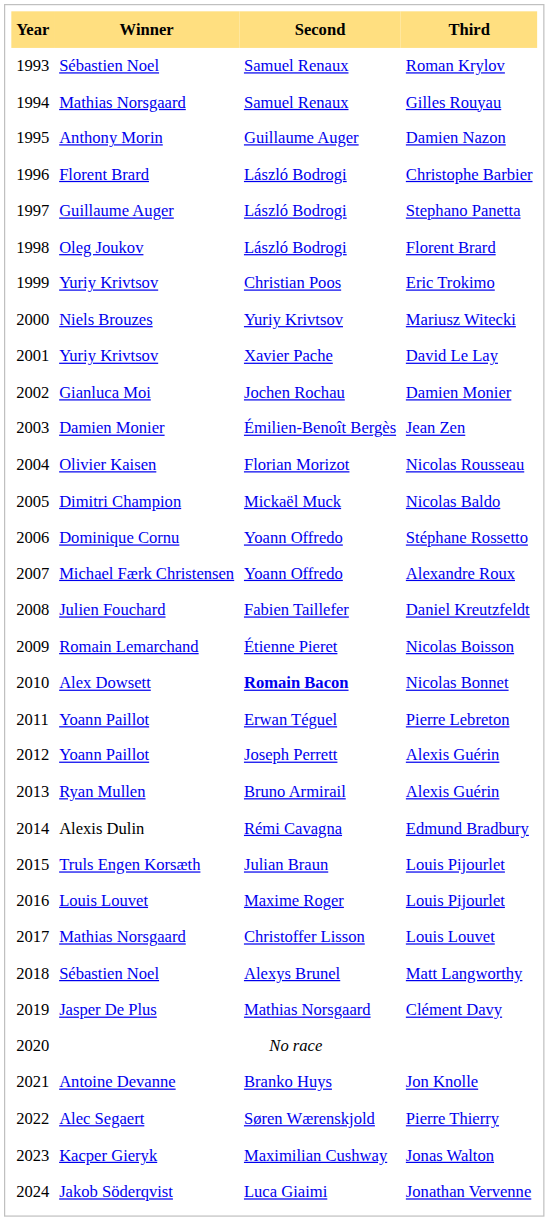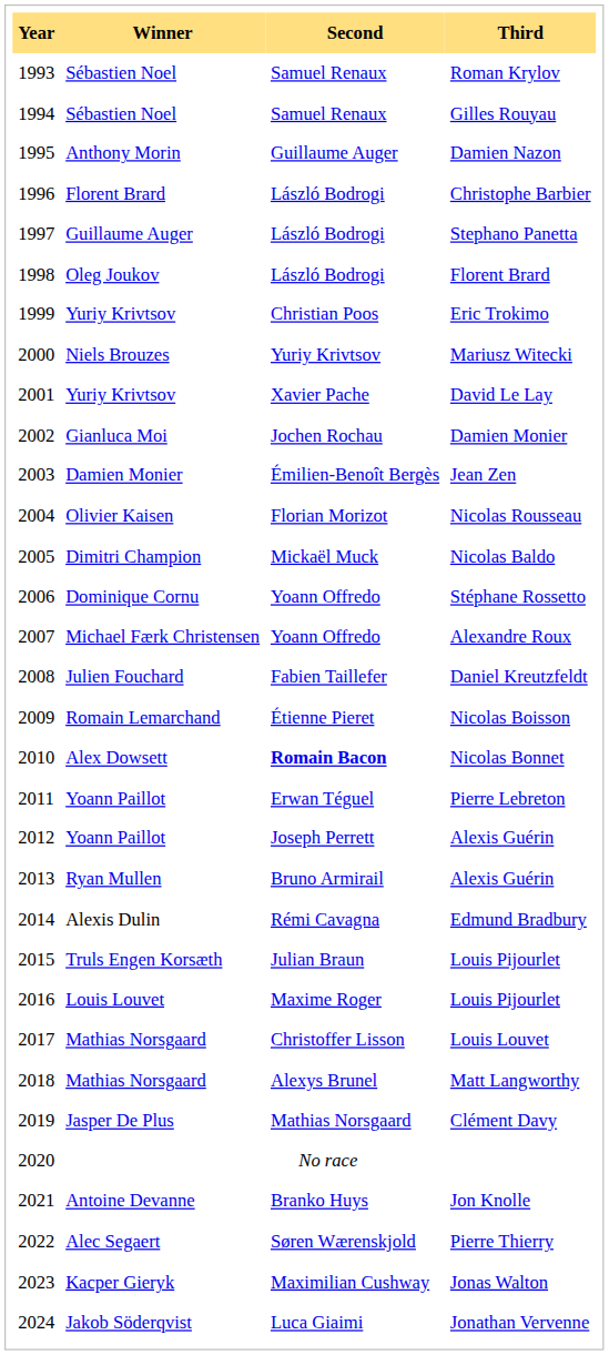 <table cellpadding="4" cellspacing="0"  style="border: 1px solid silver; color: black; margin: 0 0 0.5em 0; background-color: white; padding: 5px; text-align: left; font-size:85%; vertical-align: top; line-height:1.6em;">
 <tr>
 <th scope=col; align="center" bgcolor="FFDF80">Year</th>
 <th scope=col; align="center" bgcolor="FFDF80">Winner</th>
 <th scope=col; align="center" bgcolor="FFDF80">Second</th>
 <th scope=col; align="center" bgcolor="FFDF80">Third</th>
 </tr>
 <tr>
 <td>1993</td>
 <td> <a href='#'>Sébastien Noel</a></td>
 <td> <a href='#'>Samuel Renaux</a></td>
 <td> <a href='#'>Roman Krylov</a></td>
 </tr>
 <tr>
 <td>1994</td>
-<td> <a href='#'>Mathias Norsgaard</a></td>
+<td> <a href='#'>Sébastien Noel</a></td>
 <td> <a href='#'>Samuel Renaux</a></td>
 <td> <a href='#'>Gilles Rouyau</a></td>
 </tr>
 <tr>
 <td>1995</td>
 <td> <a href='#'>Anthony Morin</a></td>
 <td> <a href='#'>Guillaume Auger</a></td>
 <td> <a href='#'>Damien Nazon</a></td>
 </tr>
 <tr>
 <td>1996</td>
 <td> <a href='#'>Florent Brard</a></td>
 <td> <a href='#'>László Bodrogi</a></td>
 <td> <a href='#'>Christophe Barbier</a></td>
 </tr>
 <tr>
 <td>1997</td>
 <td> <a href='#'>Guillaume Auger</a></td>
 <td> <a href='#'>László Bodrogi</a></td>
 <td> <a href='#'>Stephano Panetta</a></td>
 </tr>
 <tr>
 <td>1998</td>
 <td> <a href='#'>Oleg Joukov</a></td>
 <td> <a href='#'>László Bodrogi</a></td>
 <td> <a href='#'>Florent Brard</a></td>
 </tr>
 <tr>
 <td>1999</td>
 <td> <a href='#'>Yuriy Krivtsov</a></td>
 <td> <a href='#'>Christian Poos</a></td>
 <td> <a href='#'>Eric Trokimo</a></td>
 </tr>
 <tr>
 <td>2000</td>
 <td> <a href='#'>Niels Brouzes</a></td>
 <td> <a href='#'>Yuriy Krivtsov</a></td>
 <td> <a href='#'>Mariusz Witecki</a></td>
 </tr>
 <tr>
 <td>2001</td>
 <td> <a href='#'>Yuriy Krivtsov</a></td>
 <td> <a href='#'>Xavier Pache</a></td>
 <td> <a href='#'>David Le Lay</a></td>
 </tr>
 <tr>
 <td>2002</td>
 <td> <a href='#'>Gianluca Moi</a></td>
 <td> <a href='#'>Jochen Rochau</a></td>
 <td> <a href='#'>Damien Monier</a></td>
 </tr>
 <tr>
 <td>2003</td>
 <td> <a href='#'>Damien Monier</a></td>
 <td> <a href='#'>Émilien-Benoît Bergès</a></td>
 <td> <a href='#'>Jean Zen</a></td>
 </tr>
 <tr>
 <td>2004</td>
 <td> <a href='#'>Olivier Kaisen</a></td>
 <td> <a href='#'>Florian Morizot</a></td>
 <td> <a href='#'>Nicolas Rousseau</a></td>
 </tr>
 <tr>
 <td>2005</td>
 <td> <a href='#'>Dimitri Champion</a></td>
 <td> <a href='#'>Mickaël Muck</a></td>
 <td> <a href='#'>Nicolas Baldo</a></td>
 </tr>
 <tr>
 <td>2006</td>
 <td> <a href='#'>Dominique Cornu</a></td>
 <td> <a href='#'>Yoann Offredo</a></td>
 <td> <a href='#'>Stéphane Rossetto</a></td>
 </tr>
 <tr>
 <td>2007</td>
 <td> <a href='#'>Michael Færk Christensen</a></td>
 <td> <a href='#'>Yoann Offredo</a></td>
 <td> <a href='#'>Alexandre Roux</a></td>
 </tr>
 <tr>
 <td>2008</td>
 <td> <a href='#'>Julien Fouchard</a></td>
 <td> <a href='#'>Fabien Taillefer</a></td>
 <td> <a href='#'>Daniel Kreutzfeldt</a></td>
 </tr>
 <tr>
 <td>2009</td>
 <td> <a href='#'>Romain Lemarchand</a></td>
 <td> <a href='#'>Étienne Pieret</a></td>
 <td> <a href='#'>Nicolas Boisson</a></td>
 </tr>
 <tr>
 <td>2010</td>
 <td> <a href='#'>Alex Dowsett</a></td>
 <td><strong> <a href='#'>Romain Bacon</a></strong></td>
 <td> <a href='#'>Nicolas Bonnet</a></td>
 </tr>
 <tr>
 <td>2011</td>
 <td> <a href='#'>Yoann Paillot</a></td>
 <td> <a href='#'>Erwan Téguel</a></td>
 <td> <a href='#'>Pierre Lebreton</a></td>
 </tr>
 <tr>
 <td>2012</td>
 <td> <a href='#'>Yoann Paillot</a></td>
 <td> <a href='#'>Joseph Perrett</a></td>
 <td> <a href='#'>Alexis Guérin</a></td>
 </tr>
 <tr>
 <td>2013</td>
 <td> <a href='#'>Ryan Mullen</a></td>
 <td> <a href='#'>Bruno Armirail</a></td>
 <td> <a href='#'>Alexis Guérin</a></td>
 </tr>
 <tr>
 <td>2014</td>
 <td> Alexis Dulin</td>
 <td> <a href='#'>Rémi Cavagna</a></td>
 <td> <a href='#'>Edmund Bradbury</a></td>
 </tr>
 <tr>
 <td>2015</td>
 <td> <a href='#'>Truls Engen Korsæth</a></td>
 <td> <a href='#'>Julian Braun</a></td>
 <td> <a href='#'>Louis Pijourlet</a></td>
 </tr>
 <tr>
 <td>2016</td>
 <td> <a href='#'>Louis Louvet</a></td>
 <td> <a href='#'>Maxime Roger</a></td>
 <td> <a href='#'>Louis Pijourlet</a></td>
 </tr>
 <tr>
 <td>2017</td>
 <td> <a href='#'>Mathias Norsgaard</a></td>
 <td> <a href='#'>Christoffer Lisson</a></td>
 <td> <a href='#'>Louis Louvet</a></td>
 </tr>
 <tr>
 <td>2018</td>
-<td> <a href='#'>Sébastien Noel</a></td>
+<td> <a href='#'>Mathias Norsgaard</a></td>
 <td> <a href='#'>Alexys Brunel</a></td>
 <td> <a href='#'>Matt Langworthy</a></td>
 </tr>
 <tr>
 <td>2019</td>
 <td> <a href='#'>Jasper De Plus</a></td>
 <td> <a href='#'>Mathias Norsgaard</a></td>
 <td> <a href='#'>Clément Davy</a></td>
 </tr>
 <tr>
 <td>2020</td>
 <td colspan=3 align=center><em>No race</em></td>
 </tr>
 <tr>
 <td>2021</td>
 <td> <a href='#'>Antoine Devanne</a></td>
 <td> <a href='#'>Branko Huys</a></td>
 <td> <a href='#'>Jon Knolle</a></td>
 </tr>
 <tr>
 <td>2022</td>
 <td> <a href='#'>Alec Segaert</a></td>
 <td> <a href='#'>Søren Wærenskjold</a></td>
 <td> <a href='#'>Pierre Thierry</a></td>
 </tr>
 <tr>
 <td>2023</td>
 <td> <a href='#'>Kacper Gieryk</a></td>
 <td> <a href='#'>Maximilian Cushway</a></td>
 <td> <a href='#'>Jonas Walton</a></td>
 </tr>
 <tr>
 <td>2024</td>
 <td> <a href='#'>Jakob Söderqvist</a></td>
 <td> <a href='#'>Luca Giaimi</a></td>
 <td> <a href='#'>Jonathan Vervenne</a></td>
 </tr>
 </table>
